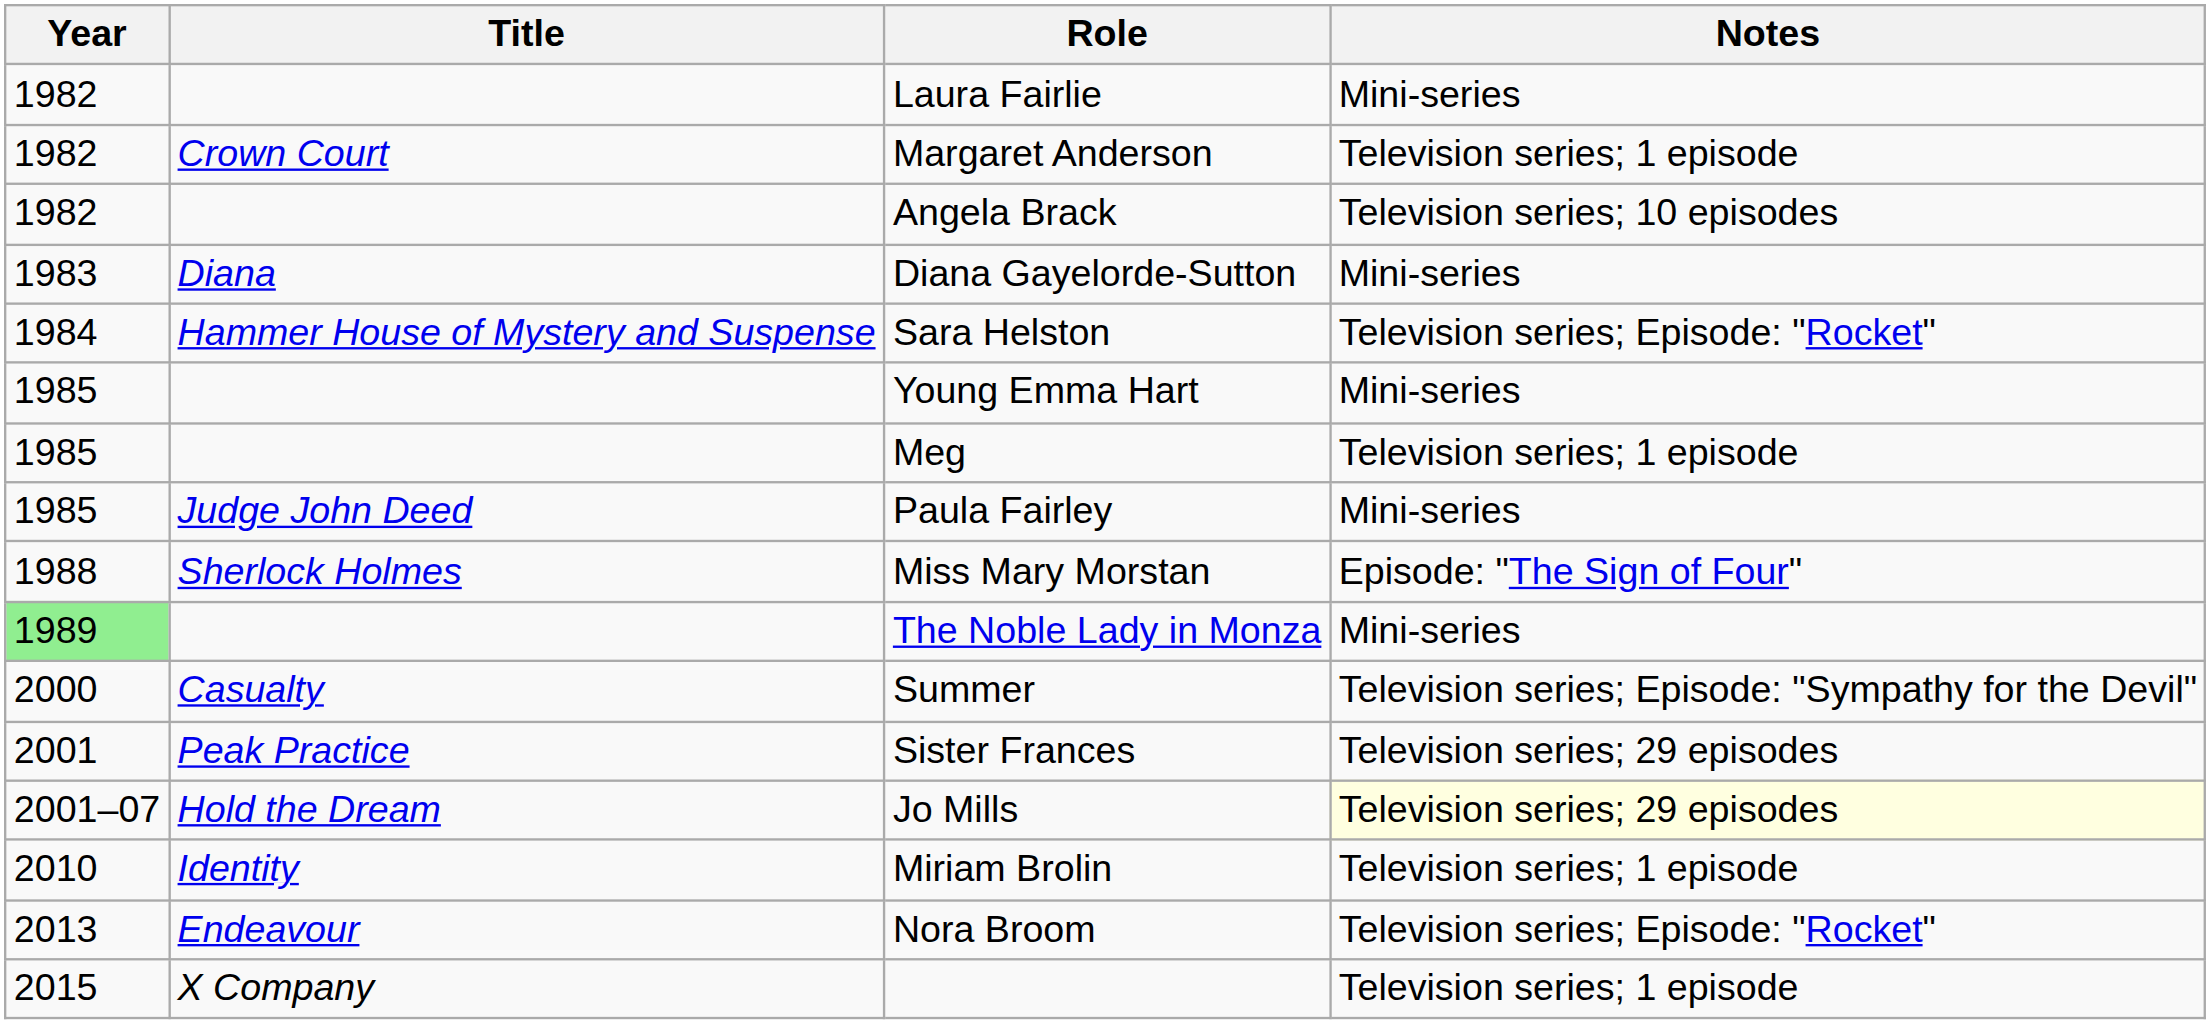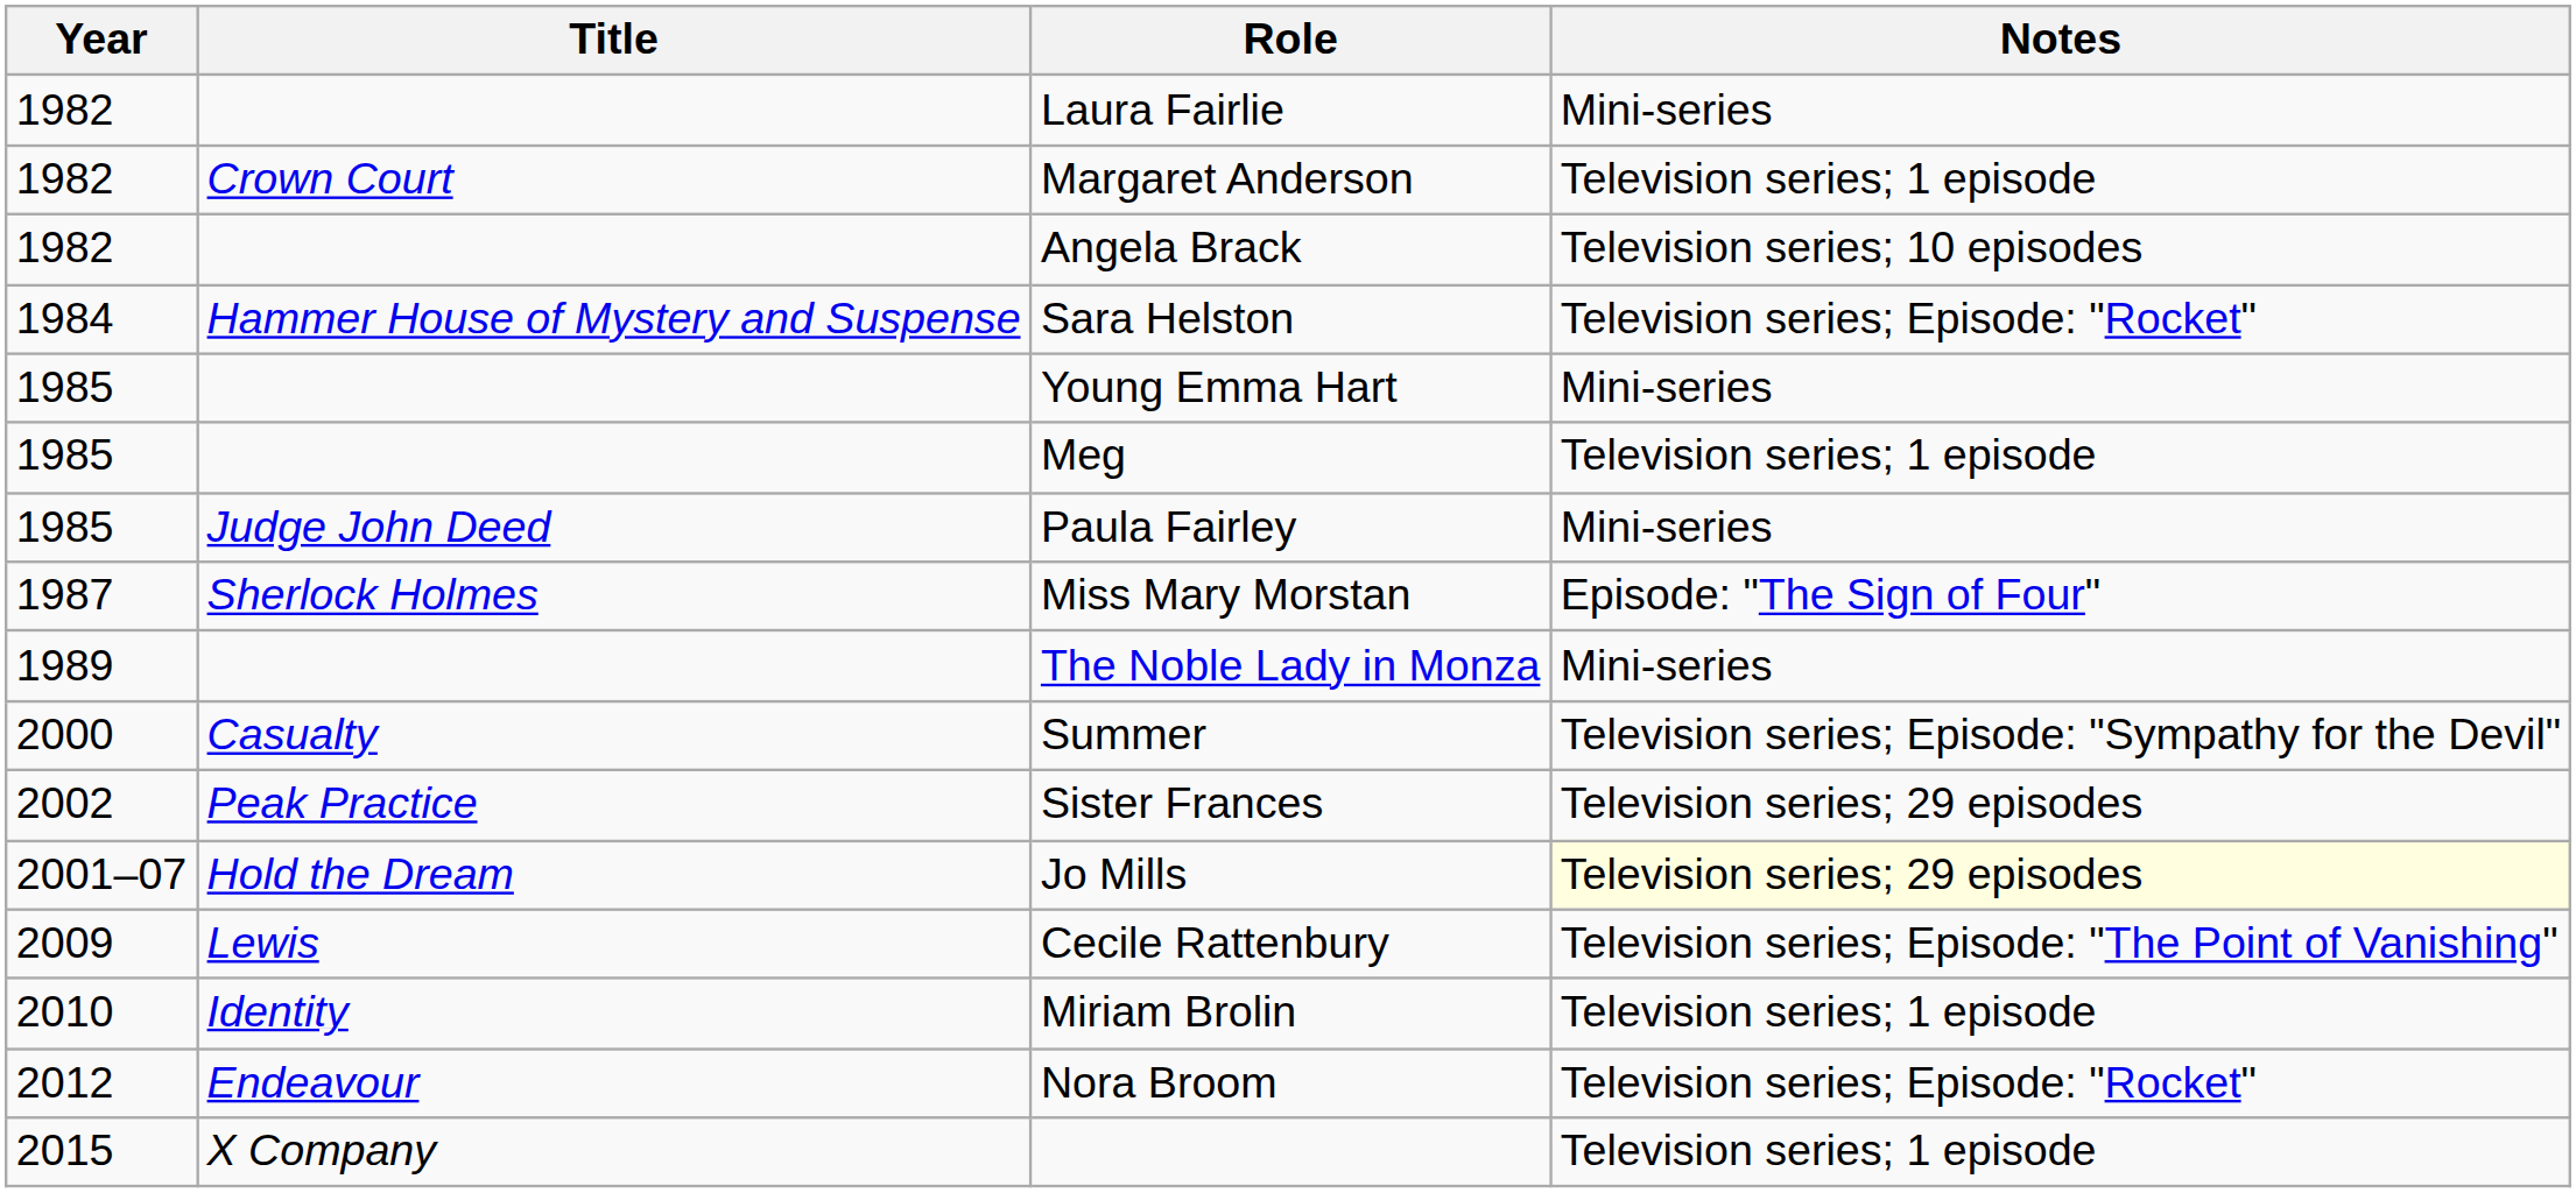 <table class="wikitable sortable">
 <tr>
 <th>Year</th>
 <th>Title</th>
 <th>Role</th>
 <th class="unsortable">Notes</th>
 </tr>
 <tr>
 <td>1982</td>
 <td><em></em></td>
 <td>Laura Fairlie</td>
 <td>Mini-series</td>
 </tr>
 <tr>
 <td>1982</td>
 <td><em><a href='#'>Crown Court</a></em></td>
 <td>Margaret Anderson</td>
 <td>Television series; 1 episode</td>
 </tr>
 <tr>
 <td>1982</td>
 <td><em></em></td>
 <td>Angela Brack</td>
 <td>Television series; 10 episodes</td>
 </tr>
 <tr>
-<td>1983</td>
-<td><em><a href='#'>Diana</a></em></td>
-<td>Diana Gayelorde-Sutton</td>
-<td>Mini-series</td>
-</tr>
-<tr>
 <td>1984</td>
 <td><em><a href='#'>Hammer House of Mystery and Suspense</a></em></td>
 <td>Sara Helston</td>
 <td>Television series; Episode: "<a href='#'>Rocket</a>"</td>
 </tr>
 <tr>
 <td>1985</td>
 <td><em></em></td>
 <td>Young Emma Hart</td>
 <td>Mini-series</td>
 </tr>
 <tr>
 <td>1985</td>
 <td><em></em></td>
 <td>Meg</td>
 <td>Television series; 1 episode</td>
 </tr>
 <tr>
 <td>1985</td>
 <td><em><a href='#'>Judge John Deed</a></em></td>
 <td>Paula Fairley</td>
 <td>Mini-series</td>
 </tr>
 <tr>
-<td>1988</td>
+<td>1987</td>
 <td><em><a href='#'>Sherlock Holmes</a></em></td>
 <td>Miss Mary Morstan</td>
 <td>Episode: "<a href='#'>The Sign of Four</a>"</td>
 </tr>
 <tr>
-<td style="background: lightgreen;">1989</td>
+<td>1989</td>
 <td><em></em></td>
 <td><a href='#'>The Noble Lady in Monza</a></td>
 <td>Mini-series</td>
 </tr>
 <tr>
 <td>2000</td>
 <td><em><a href='#'>Casualty</a></em></td>
 <td>Summer</td>
 <td>Television series; Episode: "Sympathy for the Devil"</td>
 </tr>
 <tr>
-<td>2001</td>
+<td>2002</td>
 <td><em><a href='#'>Peak Practice</a></em></td>
 <td>Sister Frances</td>
 <td>Television series; 29 episodes</td>
 </tr>
 <tr>
 <td>2001–07</td>
 <td><em><a href='#'>Hold the Dream</a></em></td>
 <td>Jo Mills</td>
 <td style="background: lightyellow;">Television series; 29 episodes</td>
 </tr>
 <tr>
+<td>2009</td>
+<td><em><a href='#'>Lewis</a></em></td>
+<td>Cecile Rattenbury</td>
+<td>Television series; Episode: "<a href='#'>The Point of Vanishing</a>"</td>
+</tr>
+<tr>
 <td>2010</td>
 <td><em><a href='#'>Identity</a></em></td>
 <td>Miriam Brolin</td>
 <td>Television series; 1 episode</td>
 </tr>
 <tr>
-<td>2013</td>
+<td>2012</td>
 <td><em><a href='#'>Endeavour</a></em></td>
 <td>Nora Broom</td>
 <td>Television series; Episode: "<a href='#'>Rocket</a>"</td>
 </tr>
 <tr>
 <td>2015</td>
 <td><em>X Company</em></td>
 <td></td>
 <td>Television series; 1 episode</td>
 </tr>
 </table>
